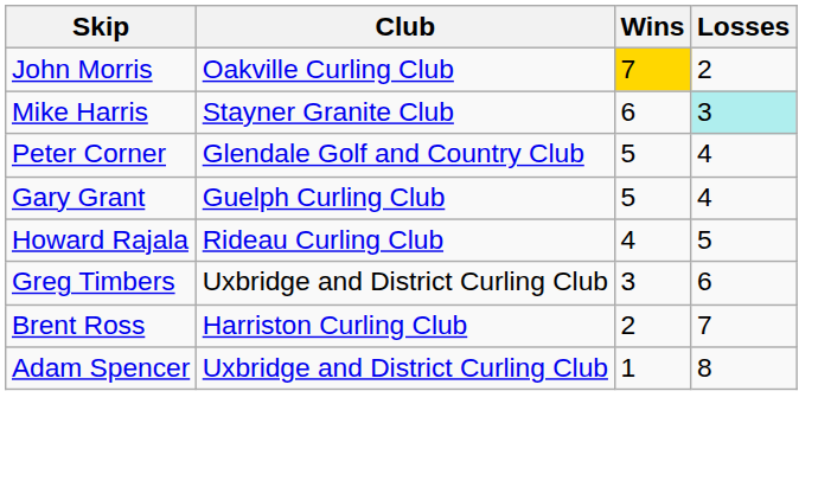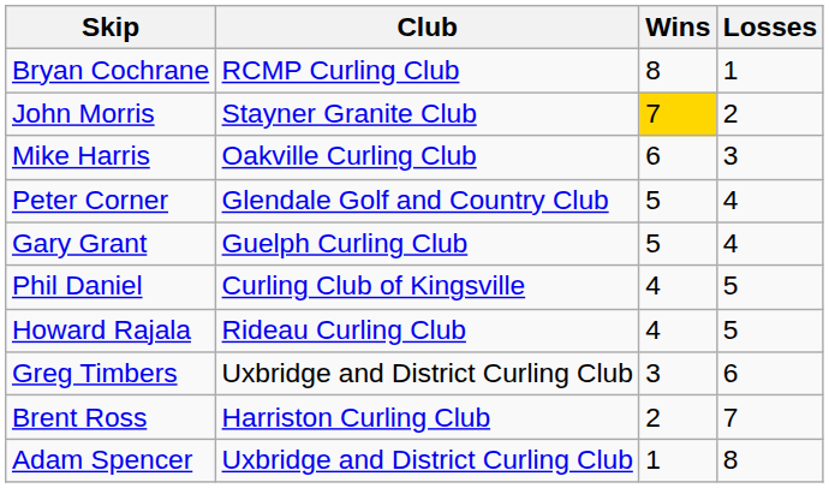 <table class="wikitable">
 <tr>
 <th>Skip</th>
 <th>Club</th>
 <th>Wins</th>
 <th>Losses</th>
 </tr>
 <tr>
+<td><a href='#'>Bryan Cochrane</a></td>
+<td><a href='#'>RCMP Curling Club</a></td>
+<td>8</td>
+<td>1</td>
+</tr>
+<tr>
 <td><a href='#'>John Morris</a></td>
-<td><a href='#'>Oakville Curling Club</a></td>
+<td><a href='#'>Stayner Granite Club</a></td>
 <td style="background: gold;">7</td>
 <td>2</td>
 </tr>
 <tr>
 <td><a href='#'>Mike Harris</a></td>
-<td><a href='#'>Stayner Granite Club</a></td>
+<td><a href='#'>Oakville Curling Club</a></td>
 <td>6</td>
-<td style="background: paleturquoise;">3</td>
+<td>3</td>
 </tr>
 <tr>
 <td><a href='#'>Peter Corner</a></td>
 <td><a href='#'>Glendale Golf and Country Club</a></td>
 <td>5</td>
 <td>4</td>
 </tr>
 <tr>
 <td><a href='#'>Gary Grant</a></td>
 <td><a href='#'>Guelph Curling Club</a></td>
 <td>5</td>
 <td>4</td>
+</tr>
+<tr>
+<td><a href='#'>Phil Daniel</a></td>
+<td><a href='#'>Curling Club of Kingsville</a></td>
+<td>4</td>
+<td>5</td>
 </tr>
 <tr>
 <td><a href='#'>Howard Rajala</a></td>
 <td><a href='#'>Rideau Curling Club</a></td>
 <td>4</td>
 <td>5</td>
 </tr>
 <tr>
 <td><a href='#'>Greg Timbers</a></td>
 <td>Uxbridge and District Curling Club</td>
 <td>3</td>
 <td>6</td>
 </tr>
 <tr>
 <td><a href='#'>Brent Ross</a></td>
 <td><a href='#'>Harriston Curling Club</a></td>
 <td>2</td>
 <td>7</td>
 </tr>
 <tr>
 <td><a href='#'>Adam Spencer</a></td>
 <td><a href='#'>Uxbridge and District Curling Club</a></td>
 <td>1</td>
 <td>8</td>
 </tr>
 </table>
